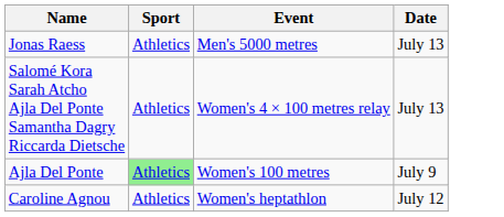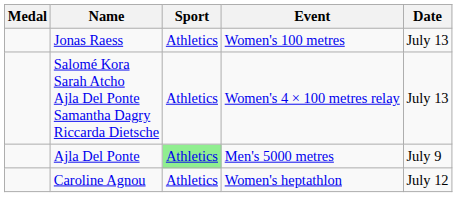 <table class="wikitable sortable" style="font-size: 95%;">
 <tr>
+<th>Medal</th>
 <th>Name</th>
 <th>Sport</th>
 <th>Event</th>
 <th>Date</th>
 </tr>
 <tr>
+<td></td>
 <td><a href='#'>Jonas Raess</a></td>
 <td><a href='#'>Athletics</a></td>
-<td><a href='#'>Men's 5000 metres</a></td>
+<td><a href='#'>Women's 100 metres</a></td>
 <td>July 13</td>
 </tr>
 <tr>
+<td></td>
 <td><a href='#'>Salomé Kora</a><br><a href='#'>Sarah Atcho</a><br><a href='#'>Ajla Del Ponte</a><br><a href='#'>Samantha Dagry</a><br><a href='#'>Riccarda Dietsche</a></td>
 <td><a href='#'>Athletics</a></td>
 <td><a href='#'>Women's 4 × 100 metres relay</a></td>
 <td>July 13</td>
 </tr>
 <tr>
+<td></td>
 <td><a href='#'>Ajla Del Ponte</a></td>
 <td style="background: lightgreen;"><a href='#'>Athletics</a></td>
-<td><a href='#'>Women's 100 metres</a></td>
+<td><a href='#'>Men's 5000 metres</a></td>
 <td>July 9</td>
 </tr>
 <tr>
+<td></td>
 <td><a href='#'>Caroline Agnou</a></td>
 <td><a href='#'>Athletics</a></td>
 <td><a href='#'>Women's heptathlon</a></td>
 <td>July 12</td>
 </tr>
 </table>
